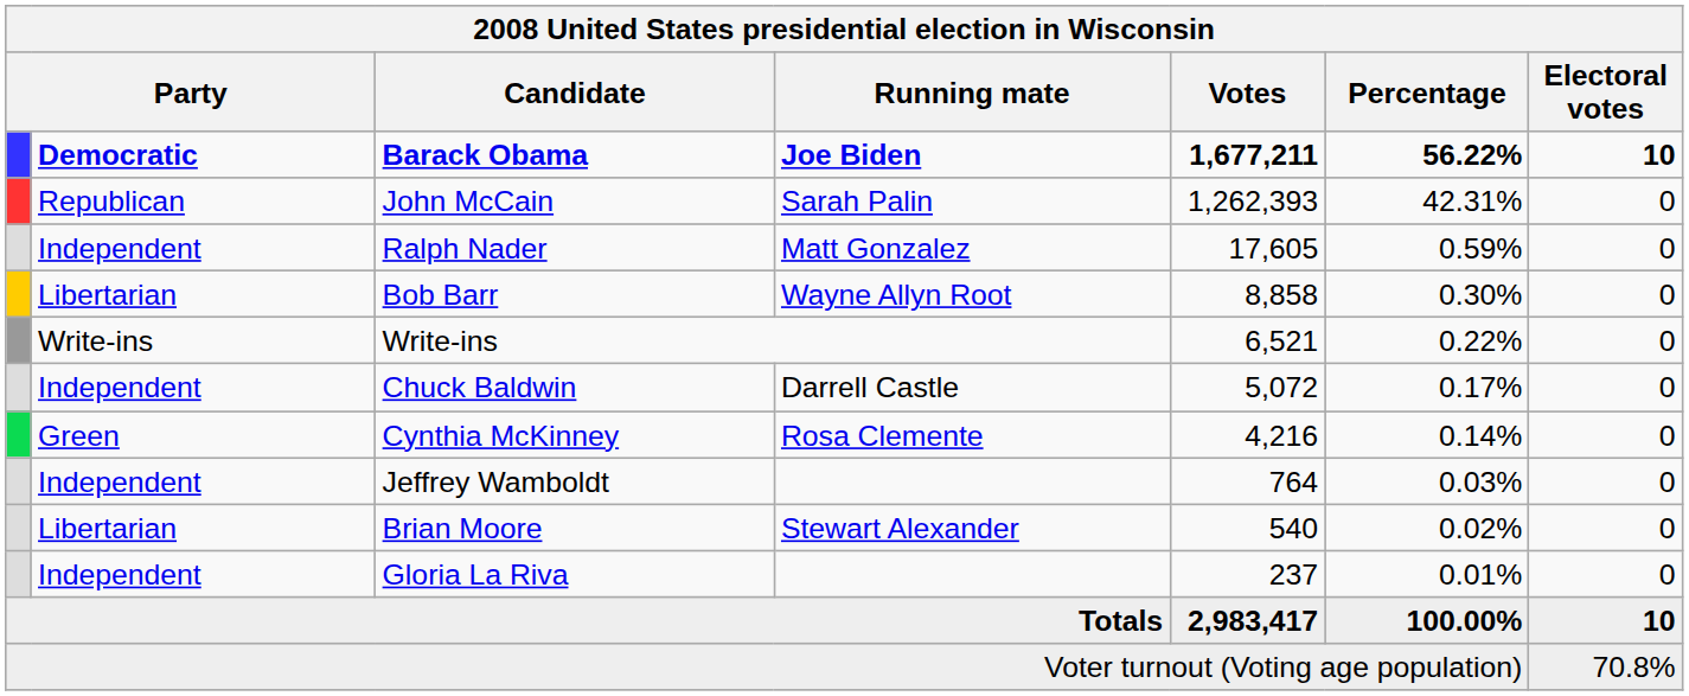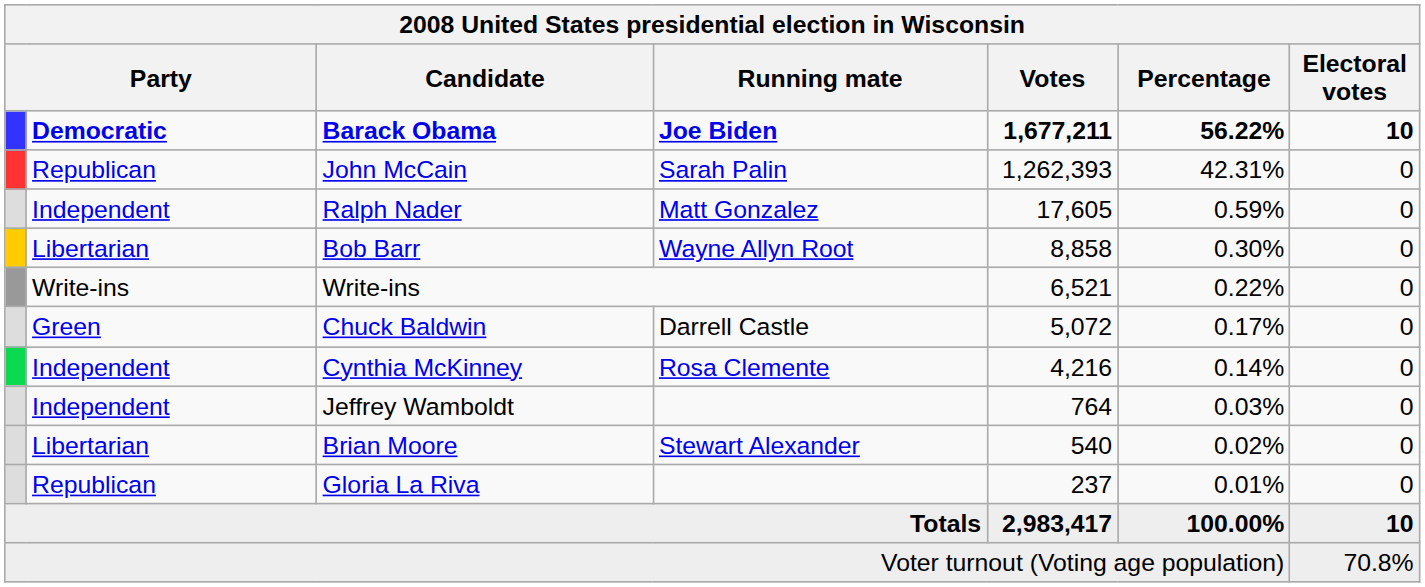 <table class="wikitable" style="font-size: 95%;">
 <tr>
 <th colspan="7">2008 United States presidential election in Wisconsin</th>
 </tr>
 <tr>
 <th colspan="2" style="width: 15em">Party</th>
 <th style="width: 17em">Candidate</th>
 <th style="width: 17em">Running mate</th>
 <th style="width: 5em">Votes</th>
 <th style="width: 7em">Percentage</th>
 <th style="width: 5em">Electoral votes</th>
 </tr>
 <tr>
 <th style="background-color:#3333FF; width: 3px"></th>
 <td style="width: 130px"><strong><a href='#'>Democratic</a></strong></td>
 <td><strong><a href='#'>Barack Obama</a></strong></td>
 <td><strong><a href='#'>Joe Biden</a></strong></td>
 <td align="right"><strong>1,677,211</strong></td>
 <td align="right"><strong>56.22%</strong></td>
 <td align="right"><strong>10</strong></td>
 </tr>
 <tr>
 <th style="background-color:#FF3333; width: 3px"></th>
 <td style="width: 130px"><a href='#'>Republican</a></td>
 <td><a href='#'>John McCain</a></td>
 <td><a href='#'>Sarah Palin</a></td>
 <td align="right">1,262,393</td>
 <td align="right">42.31%</td>
 <td align="right">0</td>
 </tr>
 <tr>
 <th style="background-color:#DDDDDD; width: 3px"></th>
 <td style="width: 130px"><a href='#'>Independent</a></td>
 <td><a href='#'>Ralph Nader</a></td>
 <td><a href='#'>Matt Gonzalez</a></td>
 <td align="right">17,605</td>
 <td align="right">0.59%</td>
 <td align="right">0</td>
 </tr>
 <tr>
 <th style="background-color:#FFCC00; width: 3px"></th>
 <td style="width: 130px"><a href='#'>Libertarian</a></td>
 <td><a href='#'>Bob Barr</a></td>
 <td><a href='#'>Wayne Allyn Root</a></td>
 <td align="right">8,858</td>
 <td align="right">0.30%</td>
 <td align="right">0</td>
 </tr>
 <tr ->
 <th style="background-color:#999999; width: 3px"></th>
 <td style="width: 130px">Write-ins</td>
 <td colspan="2">Write-ins</td>
 <td align="right">6,521</td>
 <td align="right">0.22%</td>
 <td align="right">0</td>
 </tr>
 <tr>
 <th style="background-color:#DDDDDD; width: 3px"></th>
-<td style="width: 130px"><a href='#'>Independent</a></td>
+<td style="width: 130px"><a href='#'>Green</a></td>
 <td><a href='#'>Chuck Baldwin</a></td>
 <td>Darrell Castle</td>
 <td align="right">5,072</td>
 <td align="right">0.17%</td>
 <td align="right">0</td>
 </tr>
 <tr>
 <th style="background-color:#0BDA51; width: 3px"></th>
-<td style="width: 130px"><a href='#'>Green</a></td>
+<td style="width: 130px"><a href='#'>Independent</a></td>
 <td><a href='#'>Cynthia McKinney</a></td>
 <td><a href='#'>Rosa Clemente</a></td>
 <td align="right">4,216</td>
 <td align="right">0.14%</td>
 <td align="right">0</td>
 </tr>
 <tr>
 <th style="background-color:#DDDDDD; width: 3px"></th>
 <td style="width: 130px"><a href='#'>Independent</a></td>
 <td>Jeffrey Wamboldt</td>
 <td></td>
 <td align="right">764</td>
 <td align="right">0.03%</td>
 <td align="right">0</td>
 </tr>
 <tr>
 <th style="background-color:#DDDDDD; width: 3px"></th>
 <td style="width: 130px"><a href='#'>Libertarian</a></td>
 <td><a href='#'>Brian Moore</a></td>
 <td><a href='#'>Stewart Alexander</a></td>
 <td align="right">540</td>
 <td align="right">0.02%</td>
 <td align="right">0</td>
 </tr>
 <tr>
 <th style="background-color:#DDDDDD; width: 3px"></th>
-<td style="width: 130px"><a href='#'>Independent</a></td>
+<td style="width: 130px"><a href='#'>Republican</a></td>
 <td><a href='#'>Gloria La Riva</a></td>
 <td></td>
 <td align="right">237</td>
 <td align="right">0.01%</td>
 <td align="right">0</td>
 </tr>
 <tr bgcolor="#EEEEEE">
 <td colspan="4" align="right"><strong>Totals</strong></td>
 <td align="right"><strong>2,983,417</strong></td>
 <td align="right"><strong>100.00%</strong></td>
 <td align="right"><strong>10</strong></td>
 </tr>
 <tr bgcolor="#EEEEEE">
 <td colspan="6" align="right">Voter turnout (Voting age population)</td>
 <td colspan="1" align="right">70.8%</td>
 </tr>
 </table>
